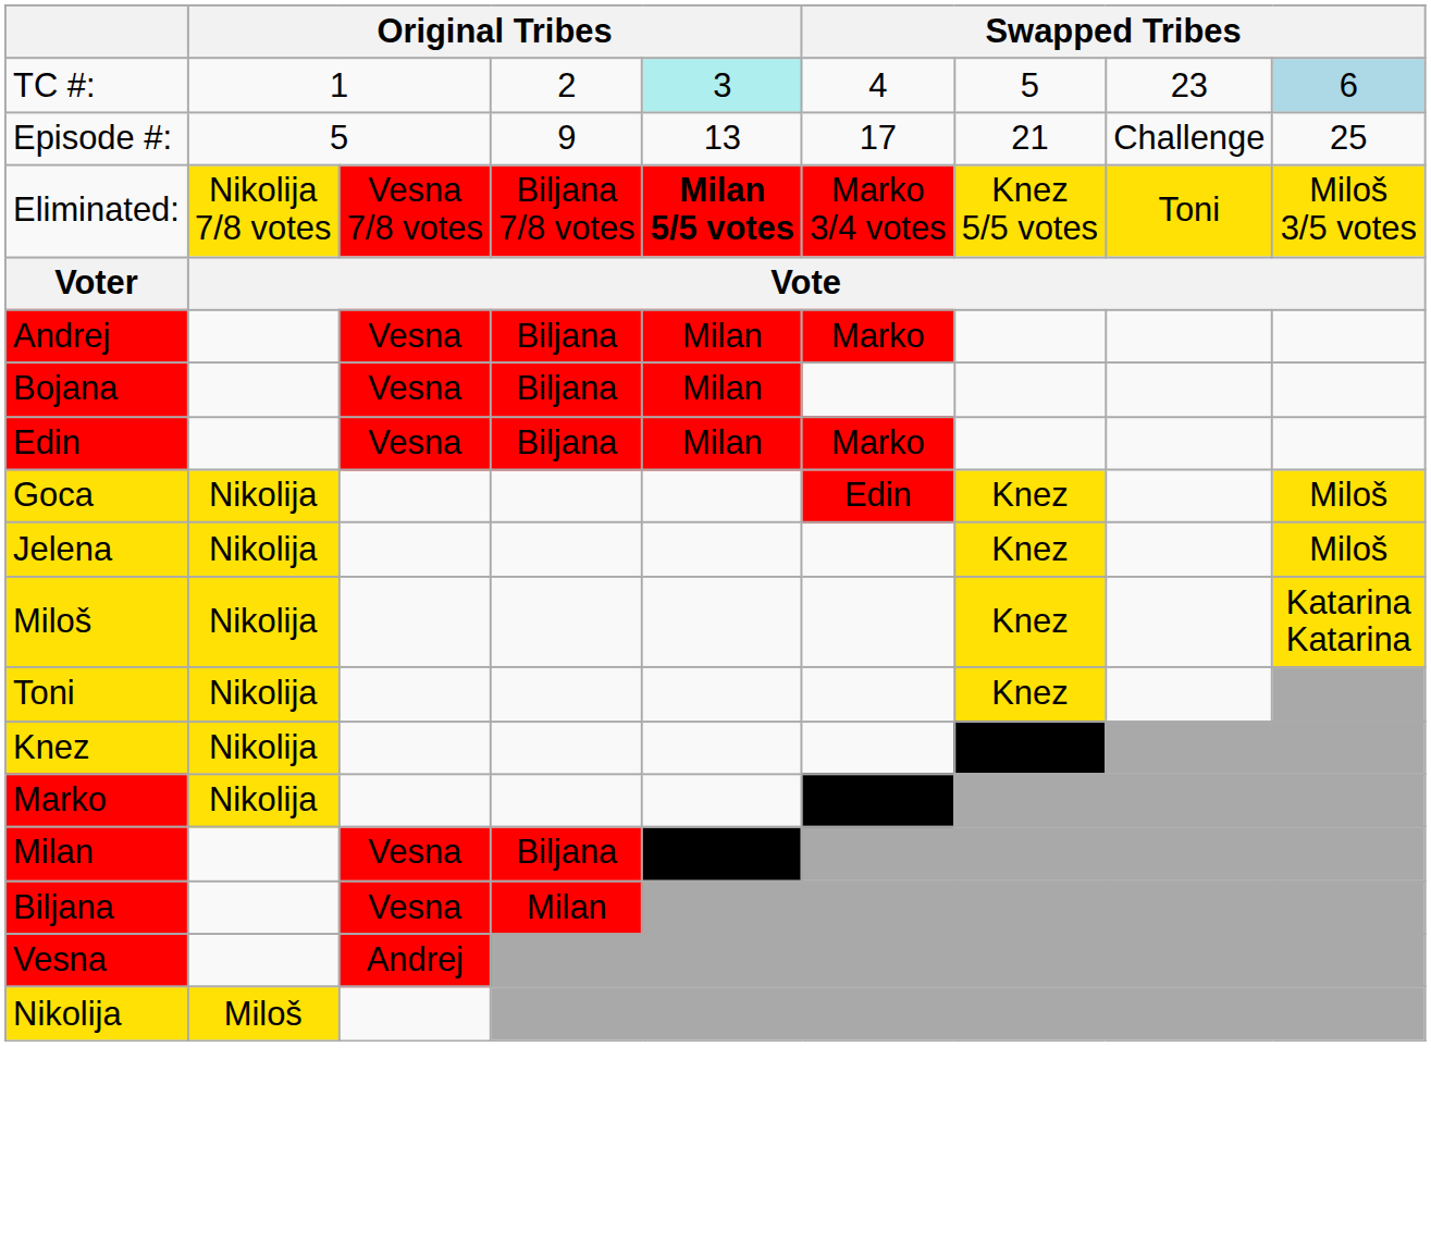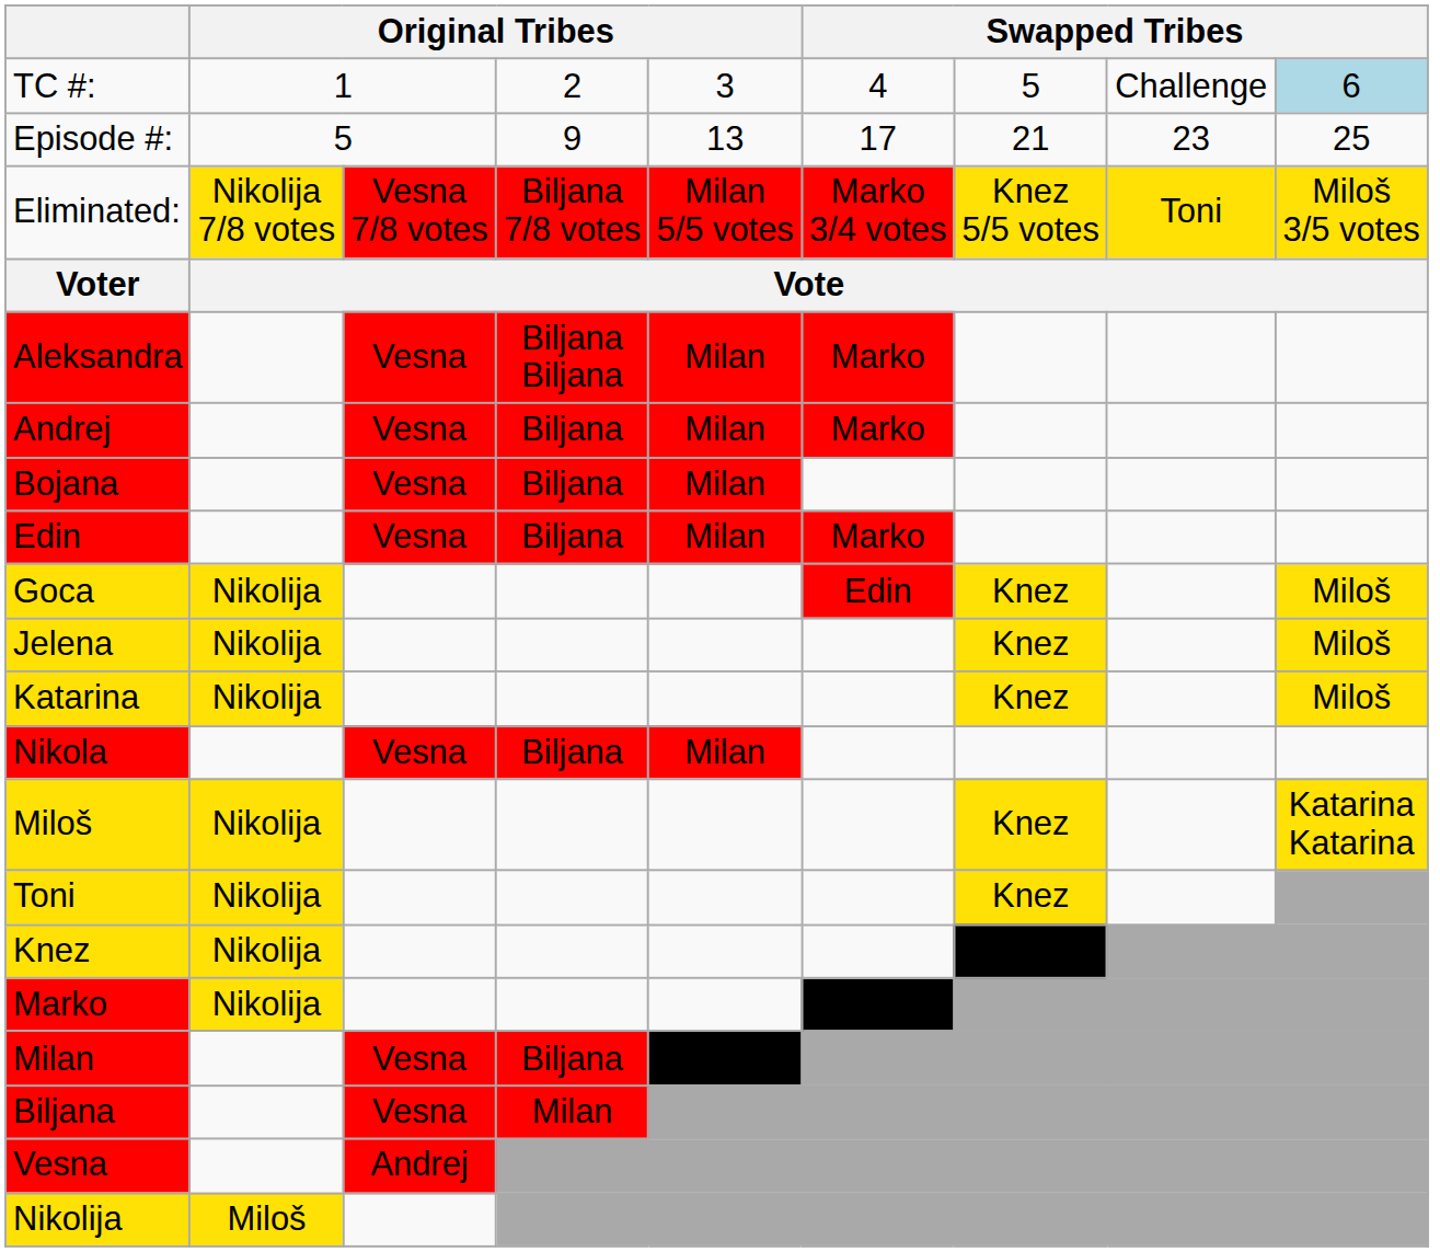 <table class="wikitable" style="text-align:center">
 <tr>
 <th></th>
 <th colspan=4>Original Tribes</th>
 <th colspan=4>Swapped Tribes</th>
 </tr>
 <tr>
 <td align="left">TC #:</td>
 <td colspan=2>1</td>
 <td>2</td>
-<td style="background: paleturquoise;">3</td>
+<td>3</td>
 <td>4</td>
 <td>5</td>
-<td>23</td>
+<td>Challenge</td>
 <td style="background: lightblue;">6</td>
 </tr>
 <tr>
 <td align="left">Episode #:</td>
 <td colspan=2>5</td>
 <td>9</td>
 <td>13</td>
 <td>17</td>
 <td>21</td>
-<td>Challenge</td>
+<td>23</td>
 <td>25</td>
 </tr>
 <tr>
 <td align="left">Eliminated:</td>
 <td bgcolor="FFE105">Nikolija<br>7/8 votes</td>
 <td bgcolor="red"><span>Vesna<br>7/8 votes</span></td>
 <td bgcolor="red"><span>Biljana<br>7/8 votes</span></td>
-<td bgcolor="red"><strong><span>Milan<br>5/5 votes</span></strong></td>
+<td bgcolor="red"><span>Milan<br>5/5 votes</span></td>
 <td bgcolor="red"><span>Marko<br>3/4 votes</span></td>
 <td bgcolor="FFE105">Knez<br>5/5 votes</td>
 <td bgcolor="FFE105">Toni<br></td>
 <td bgcolor="FFE105">Miloš<br>3/5 votes</td>
 </tr>
 <tr>
 <th>Voter</th>
 <th align="center" colspan=8>Vote</th>
+</tr>
+<tr>
+<td align="left" bgcolor="red"><span>Aleksandra</span></td>
+<td></td>
+<td bgcolor="red"><span>Vesna</span></td>
+<td bgcolor="red"><span>Biljana<br>Biljana</span></td>
+<td bgcolor="red"><span>Milan</span></td>
+<td bgcolor="red"><span>Marko</span></td>
+<td></td>
+<td></td>
+<td></td>
 </tr>
 <tr>
 <td align="left" bgcolor="red"><span>Andrej</span></td>
 <td></td>
 <td bgcolor="red"><span>Vesna</span></td>
 <td bgcolor="red"><span>Biljana</span></td>
 <td bgcolor="red"><span>Milan</span></td>
 <td bgcolor="red"><span>Marko</span></td>
 <td></td>
 <td></td>
 <td></td>
 </tr>
 <tr>
 <td align="left" bgcolor="red"><span>Bojana</span></td>
 <td></td>
 <td bgcolor="red"><span>Vesna</span></td>
 <td bgcolor="red"><span>Biljana</span></td>
 <td bgcolor="red"><span>Milan</span></td>
 <td></td>
 <td></td>
 <td></td>
 <td></td>
 </tr>
 <tr>
 <td align="left" bgcolor="red"><span>Edin</span></td>
 <td></td>
 <td bgcolor="red"><span>Vesna</span></td>
 <td bgcolor="red"><span>Biljana</span></td>
 <td bgcolor="red"><span>Milan</span></td>
 <td bgcolor="red"><span>Marko</span></td>
 <td></td>
 <td></td>
 <td></td>
 </tr>
 <tr>
 <td align="left" bgcolor="#FFE105">Goca</td>
 <td bgcolor="FFE105">Nikolija</td>
 <td></td>
 <td></td>
 <td></td>
 <td bgcolor="red"><span>Edin</span></td>
 <td bgcolor="FFE105">Knez</td>
 <td></td>
 <td bgcolor="FFE105">Miloš</td>
 </tr>
 <tr>
 <td align="left" bgcolor="#FFE105">Jelena</td>
 <td bgcolor="FFE105">Nikolija</td>
 <td></td>
 <td></td>
 <td></td>
 <td></td>
 <td bgcolor="FFE105">Knez</td>
 <td></td>
 <td bgcolor="FFE105">Miloš</td>
+</tr>
+<tr>
+<td align="left" bgcolor="#FFE105">Katarina</td>
+<td bgcolor="FFE105">Nikolija</td>
+<td></td>
+<td></td>
+<td></td>
+<td></td>
+<td bgcolor="FFE105">Knez</td>
+<td></td>
+<td bgcolor="FFE105">Miloš</td>
+</tr>
+<tr>
+<td align="left" bgcolor="red"><span>Nikola</span></td>
+<td></td>
+<td bgcolor="red"><span>Vesna</span></td>
+<td bgcolor="red"><span>Biljana</span></td>
+<td bgcolor="red"><span>Milan</span></td>
+<td></td>
+<td></td>
+<td></td>
+<td></td>
 </tr>
 <tr>
 <td align="left" bgcolor="#FFE105">Miloš</td>
 <td bgcolor="FFE105">Nikolija</td>
 <td></td>
 <td></td>
 <td></td>
 <td></td>
 <td bgcolor="FFE105">Knez</td>
 <td></td>
 <td bgcolor="FFE105">Katarina<br>Katarina</td>
 </tr>
 <tr>
 <td align="left" bgcolor="#FFE105">Toni</td>
 <td bgcolor="FFE105">Nikolija</td>
 <td></td>
 <td></td>
 <td></td>
 <td></td>
 <td bgcolor="FFE105">Knez</td>
 <td></td>
 <td colspan=1 bgcolor="darkgray"></td>
 </tr>
 <tr>
 <td align="left" bgcolor="#FFE105">Knez</td>
 <td bgcolor="FFE105">Nikolija</td>
 <td></td>
 <td></td>
 <td></td>
 <td></td>
 <td align="center" fcolor="black" bgcolor="black"></td>
 <td colspan=2 bgcolor="darkgray"></td>
 </tr>
 <tr>
 <td align="left" bgcolor="red"><span>Marko</span></td>
 <td bgcolor="FFE105">Nikolija</td>
 <td></td>
 <td></td>
 <td></td>
 <td align="center" fcolor="black" bgcolor="black"></td>
 <td colspan=3 bgcolor="darkgray"></td>
 </tr>
 <tr>
 <td align="left" bgcolor="red"><span>Milan</span></td>
 <td></td>
 <td bgcolor="red"><span>Vesna</span></td>
 <td bgcolor="red"><span>Biljana</span></td>
 <td align="center" fcolor="black" bgcolor="black"></td>
 <td colspan=4 bgcolor="darkgray"></td>
 </tr>
 <tr>
 <td align="left" bgcolor="red"><span>Biljana</span></td>
 <td></td>
 <td bgcolor="red"><span>Vesna</span></td>
 <td bgcolor="red"><span>Milan</span></td>
 <td colspan=5 bgcolor="darkgray"></td>
 </tr>
 <tr>
 <td align="left" bgcolor="red"><span>Vesna</span></td>
 <td></td>
 <td bgcolor="red"><span>Andrej</span></td>
 <td colspan=6 bgcolor="darkgray"></td>
 </tr>
 <tr>
 <td align="left" bgcolor="#FFE105">Nikolija</td>
 <td bgcolor="FFE105">Miloš</td>
 <td></td>
 <td colspan=6 bgcolor="darkgray"></td>
 </tr>
 </table>
